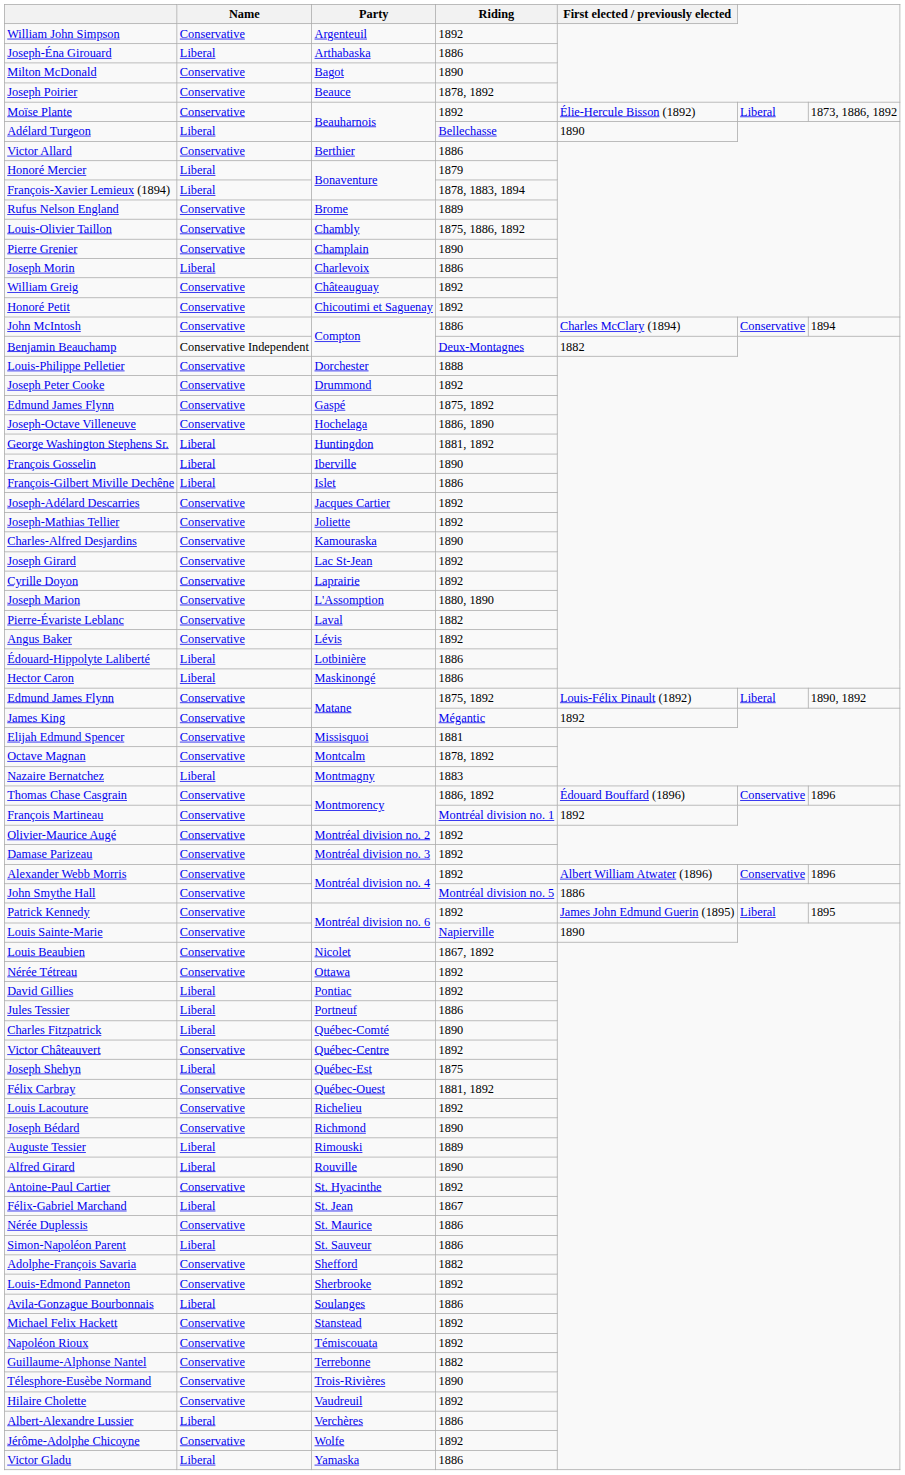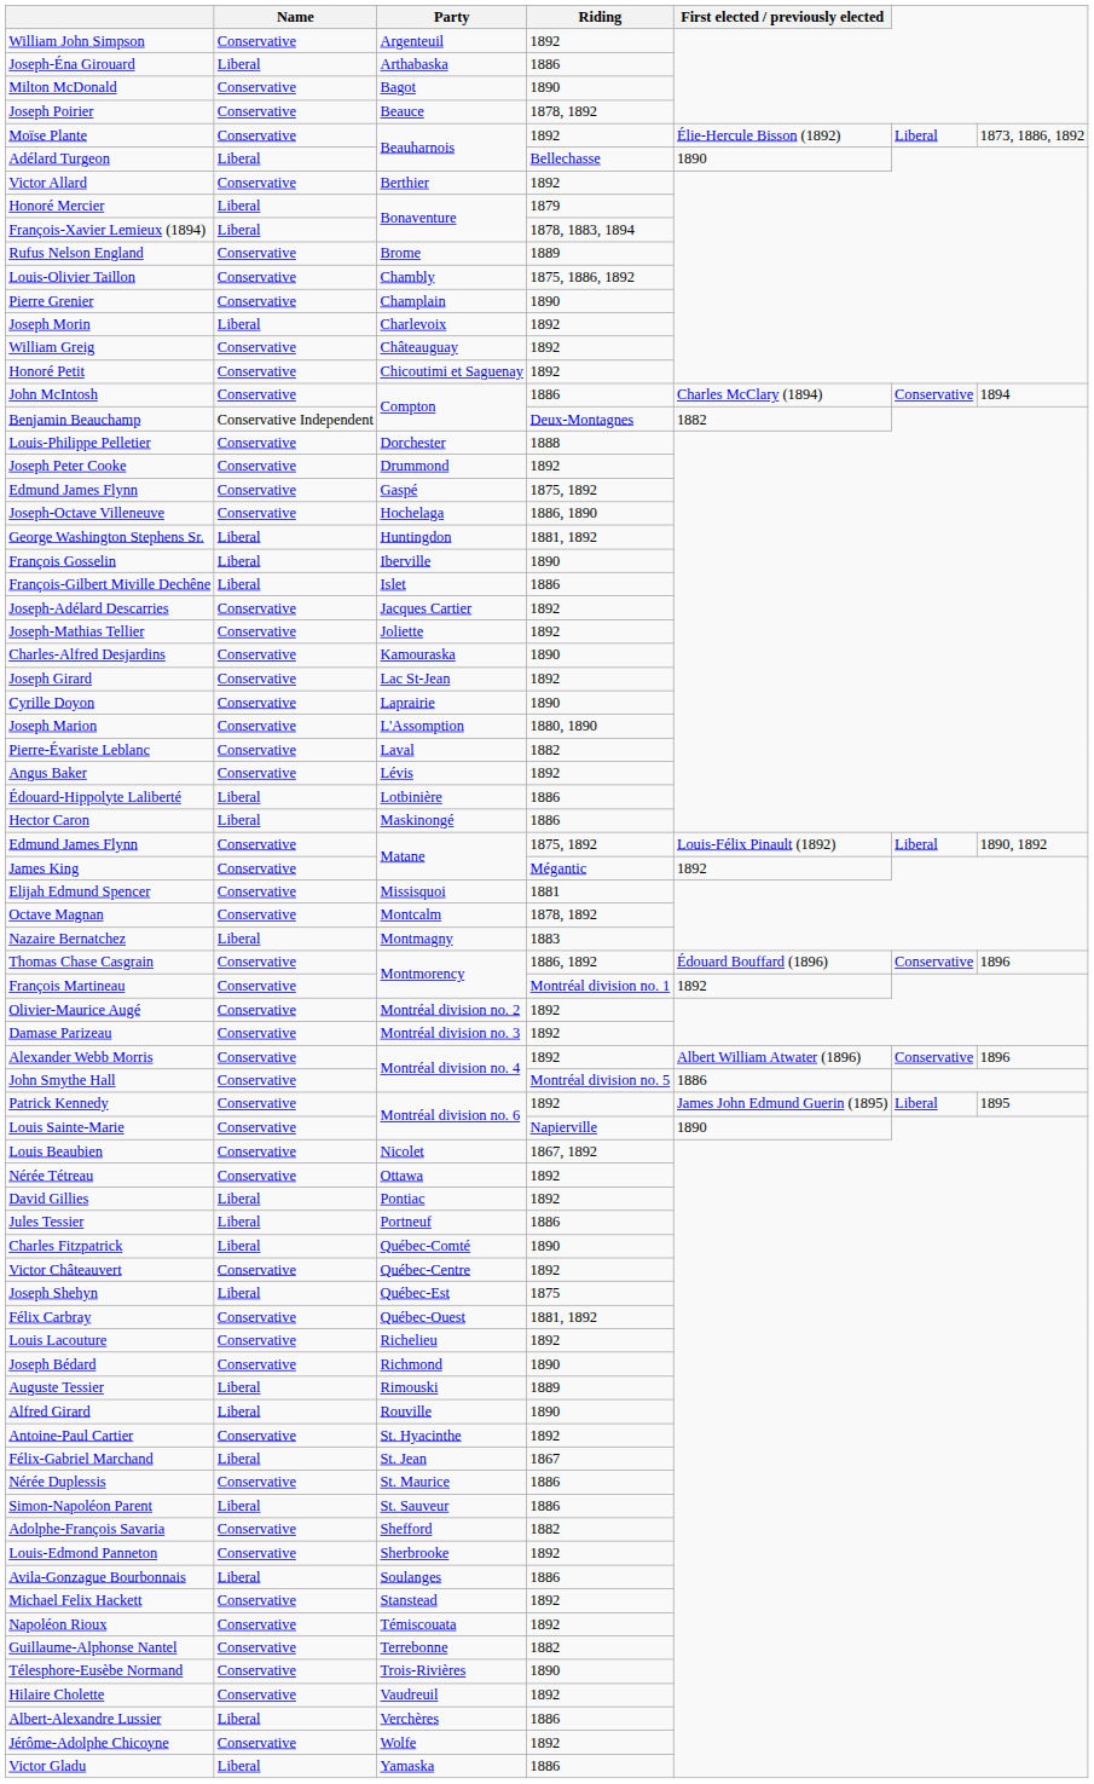 <table class="wikitable sortable">
 <tr>
 <th></th>
 <th>Name</th>
 <th>Party</th>
 <th>Riding</th>
 <th>First elected / previously elected</th>
 </tr>
 <tr>
 <td><a href='#'>William John Simpson</a></td>
 <td><a href='#'>Conservative</a></td>
 <td><a href='#'>Argenteuil</a></td>
 <td>1892</td>
 </tr>
 <tr>
 <td><a href='#'>Joseph-Éna Girouard</a></td>
 <td><a href='#'>Liberal</a></td>
 <td><a href='#'>Arthabaska</a></td>
 <td>1886</td>
 </tr>
 <tr>
 <td><a href='#'>Milton McDonald</a></td>
 <td><a href='#'>Conservative</a></td>
 <td><a href='#'>Bagot</a></td>
 <td>1890</td>
 </tr>
 <tr>
 <td><a href='#'>Joseph Poirier</a></td>
 <td><a href='#'>Conservative</a></td>
 <td><a href='#'>Beauce</a></td>
 <td>1878, 1892</td>
 </tr>
 <tr>
 <td><a href='#'>Moïse Plante</a></td>
 <td><a href='#'>Conservative</a></td>
 <td rowspan=2><a href='#'>Beauharnois</a></td>
 <td>1892<br></td>
 <td><a href='#'>Élie-Hercule Bisson</a> (1892)</td>
 <td><a href='#'>Liberal</a></td>
 <td>1873, 1886, 1892</td>
 </tr>
 <tr>
 <td><a href='#'>Adélard Turgeon</a></td>
 <td><a href='#'>Liberal</a></td>
 <td><a href='#'>Bellechasse</a></td>
 <td>1890</td>
 </tr>
 <tr>
 <td><a href='#'>Victor Allard</a></td>
 <td><a href='#'>Conservative</a></td>
 <td><a href='#'>Berthier</a></td>
-<td>1886</td>
+<td>1892</td>
 </tr>
 <tr>
 <td><a href='#'>Honoré Mercier</a></td>
 <td><a href='#'>Liberal</a></td>
 <td rowspan=2><a href='#'>Bonaventure</a></td>
 <td>1879</td>
 </tr>
 <tr>
 <td><a href='#'>François-Xavier Lemieux</a> (1894)</td>
 <td><a href='#'>Liberal</a></td>
 <td>1878, 1883, 1894</td>
 </tr>
 <tr>
 <td><a href='#'>Rufus Nelson England</a></td>
 <td><a href='#'>Conservative</a></td>
 <td><a href='#'>Brome</a></td>
 <td>1889</td>
 </tr>
 <tr>
 <td><a href='#'>Louis-Olivier Taillon</a></td>
 <td><a href='#'>Conservative</a></td>
 <td><a href='#'>Chambly</a></td>
 <td>1875, 1886, 1892</td>
 </tr>
 <tr>
 <td><a href='#'>Pierre Grenier</a></td>
 <td><a href='#'>Conservative</a></td>
 <td><a href='#'>Champlain</a></td>
 <td>1890</td>
 </tr>
 <tr>
 <td><a href='#'>Joseph Morin</a></td>
 <td><a href='#'>Liberal</a></td>
 <td><a href='#'>Charlevoix</a></td>
-<td>1886</td>
+<td>1892</td>
 </tr>
 <tr>
 <td><a href='#'>William Greig</a></td>
 <td><a href='#'>Conservative</a></td>
 <td><a href='#'>Châteauguay</a></td>
 <td>1892</td>
 </tr>
 <tr>
 <td><a href='#'>Honoré Petit</a></td>
 <td><a href='#'>Conservative</a></td>
 <td><a href='#'>Chicoutimi et Saguenay</a></td>
 <td>1892</td>
 </tr>
 <tr>
 <td><a href='#'>John McIntosh</a></td>
 <td><a href='#'>Conservative</a></td>
 <td rowspan=2><a href='#'>Compton</a></td>
 <td>1886<br></td>
 <td><a href='#'>Charles McClary</a> (1894)</td>
 <td><a href='#'>Conservative</a></td>
 <td>1894</td>
 </tr>
 <tr>
 <td><a href='#'>Benjamin Beauchamp</a></td>
 <td>Conservative Independent</td>
 <td><a href='#'>Deux-Montagnes</a></td>
 <td>1882</td>
 </tr>
 <tr>
 <td><a href='#'>Louis-Philippe Pelletier</a></td>
 <td><a href='#'>Conservative</a></td>
 <td><a href='#'>Dorchester</a></td>
 <td>1888</td>
 </tr>
 <tr>
 <td><a href='#'>Joseph Peter Cooke</a></td>
 <td><a href='#'>Conservative</a></td>
 <td><a href='#'>Drummond</a></td>
 <td>1892</td>
 </tr>
 <tr>
 <td><a href='#'>Edmund James Flynn</a></td>
 <td><a href='#'>Conservative</a></td>
 <td><a href='#'>Gaspé</a></td>
 <td>1875, 1892</td>
 </tr>
 <tr>
 <td><a href='#'>Joseph-Octave Villeneuve</a></td>
 <td><a href='#'>Conservative</a></td>
 <td><a href='#'>Hochelaga</a></td>
 <td>1886, 1890</td>
 </tr>
 <tr>
 <td><a href='#'>George Washington Stephens Sr.</a></td>
 <td><a href='#'>Liberal</a></td>
 <td><a href='#'>Huntingdon</a></td>
 <td>1881, 1892</td>
 </tr>
 <tr>
 <td><a href='#'>François Gosselin</a></td>
 <td><a href='#'>Liberal</a></td>
 <td><a href='#'>Iberville</a></td>
 <td>1890</td>
 </tr>
 <tr>
 <td><a href='#'>François-Gilbert Miville Dechêne</a></td>
 <td><a href='#'>Liberal</a></td>
 <td><a href='#'>Islet</a></td>
 <td>1886</td>
 </tr>
 <tr>
 <td><a href='#'>Joseph-Adélard Descarries</a></td>
 <td><a href='#'>Conservative</a></td>
 <td><a href='#'>Jacques Cartier</a></td>
 <td>1892</td>
 </tr>
 <tr>
 <td><a href='#'>Joseph-Mathias Tellier</a></td>
 <td><a href='#'>Conservative</a></td>
 <td><a href='#'>Joliette</a></td>
 <td>1892</td>
 </tr>
 <tr>
 <td><a href='#'>Charles-Alfred Desjardins</a></td>
 <td><a href='#'>Conservative</a></td>
 <td><a href='#'>Kamouraska</a></td>
 <td>1890</td>
 </tr>
 <tr>
 <td><a href='#'>Joseph Girard</a></td>
 <td><a href='#'>Conservative</a></td>
 <td><a href='#'>Lac St-Jean</a></td>
 <td>1892</td>
 </tr>
 <tr>
 <td><a href='#'>Cyrille Doyon</a></td>
 <td><a href='#'>Conservative</a></td>
 <td><a href='#'>Laprairie</a></td>
-<td>1892</td>
+<td>1890</td>
 </tr>
 <tr>
 <td><a href='#'>Joseph Marion</a></td>
 <td><a href='#'>Conservative</a></td>
 <td><a href='#'>L'Assomption</a></td>
 <td>1880, 1890</td>
 </tr>
 <tr>
 <td><a href='#'>Pierre-Évariste Leblanc</a></td>
 <td><a href='#'>Conservative</a></td>
 <td><a href='#'>Laval</a></td>
 <td>1882</td>
 </tr>
 <tr>
 <td><a href='#'>Angus Baker</a></td>
 <td><a href='#'>Conservative</a></td>
 <td><a href='#'>Lévis</a></td>
 <td>1892</td>
 </tr>
 <tr>
 <td><a href='#'>Édouard-Hippolyte Laliberté</a></td>
 <td><a href='#'>Liberal</a></td>
 <td><a href='#'>Lotbinière</a></td>
 <td>1886</td>
 </tr>
 <tr>
 <td><a href='#'>Hector Caron</a></td>
 <td><a href='#'>Liberal</a></td>
 <td><a href='#'>Maskinongé</a></td>
 <td>1886</td>
 </tr>
 <tr>
 <td><a href='#'>Edmund James Flynn</a></td>
 <td><a href='#'>Conservative</a></td>
 <td rowspan=2><a href='#'>Matane</a></td>
 <td>1875, 1892<br></td>
 <td><a href='#'>Louis-Félix Pinault</a> (1892)</td>
 <td><a href='#'>Liberal</a></td>
 <td>1890, 1892</td>
 </tr>
 <tr>
 <td><a href='#'>James King</a></td>
 <td><a href='#'>Conservative</a></td>
 <td><a href='#'>Mégantic</a></td>
 <td>1892</td>
 </tr>
 <tr>
 <td><a href='#'>Elijah Edmund Spencer</a></td>
 <td><a href='#'>Conservative</a></td>
 <td><a href='#'>Missisquoi</a></td>
 <td>1881</td>
 </tr>
 <tr>
 <td><a href='#'>Octave Magnan</a></td>
 <td><a href='#'>Conservative</a></td>
 <td><a href='#'>Montcalm</a></td>
 <td>1878, 1892</td>
 </tr>
 <tr>
 <td><a href='#'>Nazaire Bernatchez</a></td>
 <td><a href='#'>Liberal</a></td>
 <td><a href='#'>Montmagny</a></td>
 <td>1883</td>
 </tr>
 <tr>
 <td><a href='#'>Thomas Chase Casgrain</a></td>
 <td><a href='#'>Conservative</a></td>
 <td rowspan=2><a href='#'>Montmorency</a></td>
 <td>1886, 1892<br></td>
 <td><a href='#'>Édouard Bouffard</a> (1896)</td>
 <td><a href='#'>Conservative</a></td>
 <td>1896</td>
 </tr>
 <tr>
 <td><a href='#'>François Martineau</a></td>
 <td><a href='#'>Conservative</a></td>
 <td><a href='#'>Montréal division no. 1</a></td>
 <td>1892</td>
 </tr>
 <tr>
 <td><a href='#'>Olivier-Maurice Augé</a></td>
 <td><a href='#'>Conservative</a></td>
 <td><a href='#'>Montréal division no. 2</a></td>
 <td>1892</td>
 </tr>
 <tr>
 <td><a href='#'>Damase Parizeau</a></td>
 <td><a href='#'>Conservative</a></td>
 <td><a href='#'>Montréal division no. 3</a></td>
 <td>1892</td>
 </tr>
 <tr>
 <td><a href='#'>Alexander Webb Morris</a></td>
 <td><a href='#'>Conservative</a></td>
 <td rowspan=2><a href='#'>Montréal division no. 4</a></td>
 <td>1892<br></td>
 <td><a href='#'>Albert William Atwater</a> (1896)</td>
 <td><a href='#'>Conservative</a></td>
 <td>1896</td>
 </tr>
 <tr>
 <td><a href='#'>John Smythe Hall</a></td>
 <td><a href='#'>Conservative</a></td>
 <td><a href='#'>Montréal division no. 5</a></td>
 <td>1886</td>
 </tr>
 <tr>
 <td><a href='#'>Patrick Kennedy</a></td>
 <td><a href='#'>Conservative</a></td>
 <td rowspan=2><a href='#'>Montréal division no. 6</a></td>
 <td>1892<br></td>
 <td><a href='#'>James John Edmund Guerin</a> (1895)</td>
 <td><a href='#'>Liberal</a></td>
 <td>1895</td>
 </tr>
 <tr>
 <td><a href='#'>Louis Sainte-Marie</a></td>
 <td><a href='#'>Conservative</a></td>
 <td><a href='#'>Napierville</a></td>
 <td>1890</td>
 </tr>
 <tr>
 <td><a href='#'>Louis Beaubien</a></td>
 <td><a href='#'>Conservative</a></td>
 <td><a href='#'>Nicolet</a></td>
 <td>1867, 1892</td>
 </tr>
 <tr>
 <td><a href='#'>Nérée Tétreau</a></td>
 <td><a href='#'>Conservative</a></td>
 <td><a href='#'>Ottawa</a></td>
 <td>1892</td>
 </tr>
 <tr>
 <td><a href='#'>David Gillies</a></td>
 <td><a href='#'>Liberal</a></td>
 <td><a href='#'>Pontiac</a></td>
 <td>1892</td>
 </tr>
 <tr>
 <td><a href='#'>Jules Tessier</a></td>
 <td><a href='#'>Liberal</a></td>
 <td><a href='#'>Portneuf</a></td>
 <td>1886</td>
 </tr>
 <tr>
 <td><a href='#'>Charles Fitzpatrick</a></td>
 <td><a href='#'>Liberal</a></td>
 <td><a href='#'>Québec-Comté</a></td>
 <td>1890</td>
 </tr>
 <tr>
 <td><a href='#'>Victor Châteauvert</a></td>
 <td><a href='#'>Conservative</a></td>
 <td><a href='#'>Québec-Centre</a></td>
 <td>1892</td>
 </tr>
 <tr>
 <td><a href='#'>Joseph Shehyn</a></td>
 <td><a href='#'>Liberal</a></td>
 <td><a href='#'>Québec-Est</a></td>
 <td>1875</td>
 </tr>
 <tr>
 <td><a href='#'>Félix Carbray</a></td>
 <td><a href='#'>Conservative</a></td>
 <td><a href='#'>Québec-Ouest</a></td>
 <td>1881, 1892</td>
 </tr>
 <tr>
 <td><a href='#'>Louis Lacouture</a></td>
 <td><a href='#'>Conservative</a></td>
 <td><a href='#'>Richelieu</a></td>
 <td>1892</td>
 </tr>
 <tr>
 <td><a href='#'>Joseph Bédard</a></td>
 <td><a href='#'>Conservative</a></td>
 <td><a href='#'>Richmond</a></td>
 <td>1890</td>
 </tr>
 <tr>
 <td><a href='#'>Auguste Tessier</a></td>
 <td><a href='#'>Liberal</a></td>
 <td><a href='#'>Rimouski</a></td>
 <td>1889</td>
 </tr>
 <tr>
 <td><a href='#'>Alfred Girard</a></td>
 <td><a href='#'>Liberal</a></td>
 <td><a href='#'>Rouville</a></td>
 <td>1890</td>
 </tr>
 <tr>
 <td><a href='#'>Antoine-Paul Cartier</a></td>
 <td><a href='#'>Conservative</a></td>
 <td><a href='#'>St. Hyacinthe</a></td>
 <td>1892</td>
 </tr>
 <tr>
 <td><a href='#'>Félix-Gabriel Marchand</a></td>
 <td><a href='#'>Liberal</a></td>
 <td><a href='#'>St. Jean</a></td>
 <td>1867</td>
 </tr>
 <tr>
 <td><a href='#'>Nérée Duplessis</a></td>
 <td><a href='#'>Conservative</a></td>
 <td><a href='#'>St. Maurice</a></td>
 <td>1886</td>
 </tr>
 <tr>
 <td><a href='#'>Simon-Napoléon Parent</a></td>
 <td><a href='#'>Liberal</a></td>
 <td><a href='#'>St. Sauveur</a></td>
 <td>1886</td>
 </tr>
 <tr>
 <td><a href='#'>Adolphe-François Savaria</a></td>
 <td><a href='#'>Conservative</a></td>
 <td><a href='#'>Shefford</a></td>
 <td>1882</td>
 </tr>
 <tr>
 <td><a href='#'>Louis-Edmond Panneton</a></td>
 <td><a href='#'>Conservative</a></td>
 <td><a href='#'>Sherbrooke</a></td>
 <td>1892</td>
 </tr>
 <tr>
 <td><a href='#'>Avila-Gonzague Bourbonnais</a></td>
 <td><a href='#'>Liberal</a></td>
 <td><a href='#'>Soulanges</a></td>
 <td>1886</td>
 </tr>
 <tr>
 <td><a href='#'>Michael Felix Hackett</a></td>
 <td><a href='#'>Conservative</a></td>
 <td><a href='#'>Stanstead</a></td>
 <td>1892</td>
 </tr>
 <tr>
 <td><a href='#'>Napoléon Rioux</a></td>
 <td><a href='#'>Conservative</a></td>
 <td><a href='#'>Témiscouata</a></td>
 <td>1892</td>
 </tr>
 <tr>
 <td><a href='#'>Guillaume-Alphonse Nantel</a></td>
 <td><a href='#'>Conservative</a></td>
 <td><a href='#'>Terrebonne</a></td>
 <td>1882</td>
 </tr>
 <tr>
 <td><a href='#'>Télesphore-Eusèbe Normand</a></td>
 <td><a href='#'>Conservative</a></td>
 <td><a href='#'>Trois-Rivières</a></td>
 <td>1890</td>
 </tr>
 <tr>
 <td><a href='#'>Hilaire Cholette</a></td>
 <td><a href='#'>Conservative</a></td>
 <td><a href='#'>Vaudreuil</a></td>
 <td>1892</td>
 </tr>
 <tr>
 <td><a href='#'>Albert-Alexandre Lussier</a></td>
 <td><a href='#'>Liberal</a></td>
 <td><a href='#'>Verchères</a></td>
 <td>1886</td>
 </tr>
 <tr>
 <td><a href='#'>Jérôme-Adolphe Chicoyne</a></td>
 <td><a href='#'>Conservative</a></td>
 <td><a href='#'>Wolfe</a></td>
 <td>1892</td>
 </tr>
 <tr>
 <td><a href='#'>Victor Gladu</a></td>
 <td><a href='#'>Liberal</a></td>
 <td><a href='#'>Yamaska</a></td>
 <td>1886</td>
 </tr>
 </table>
